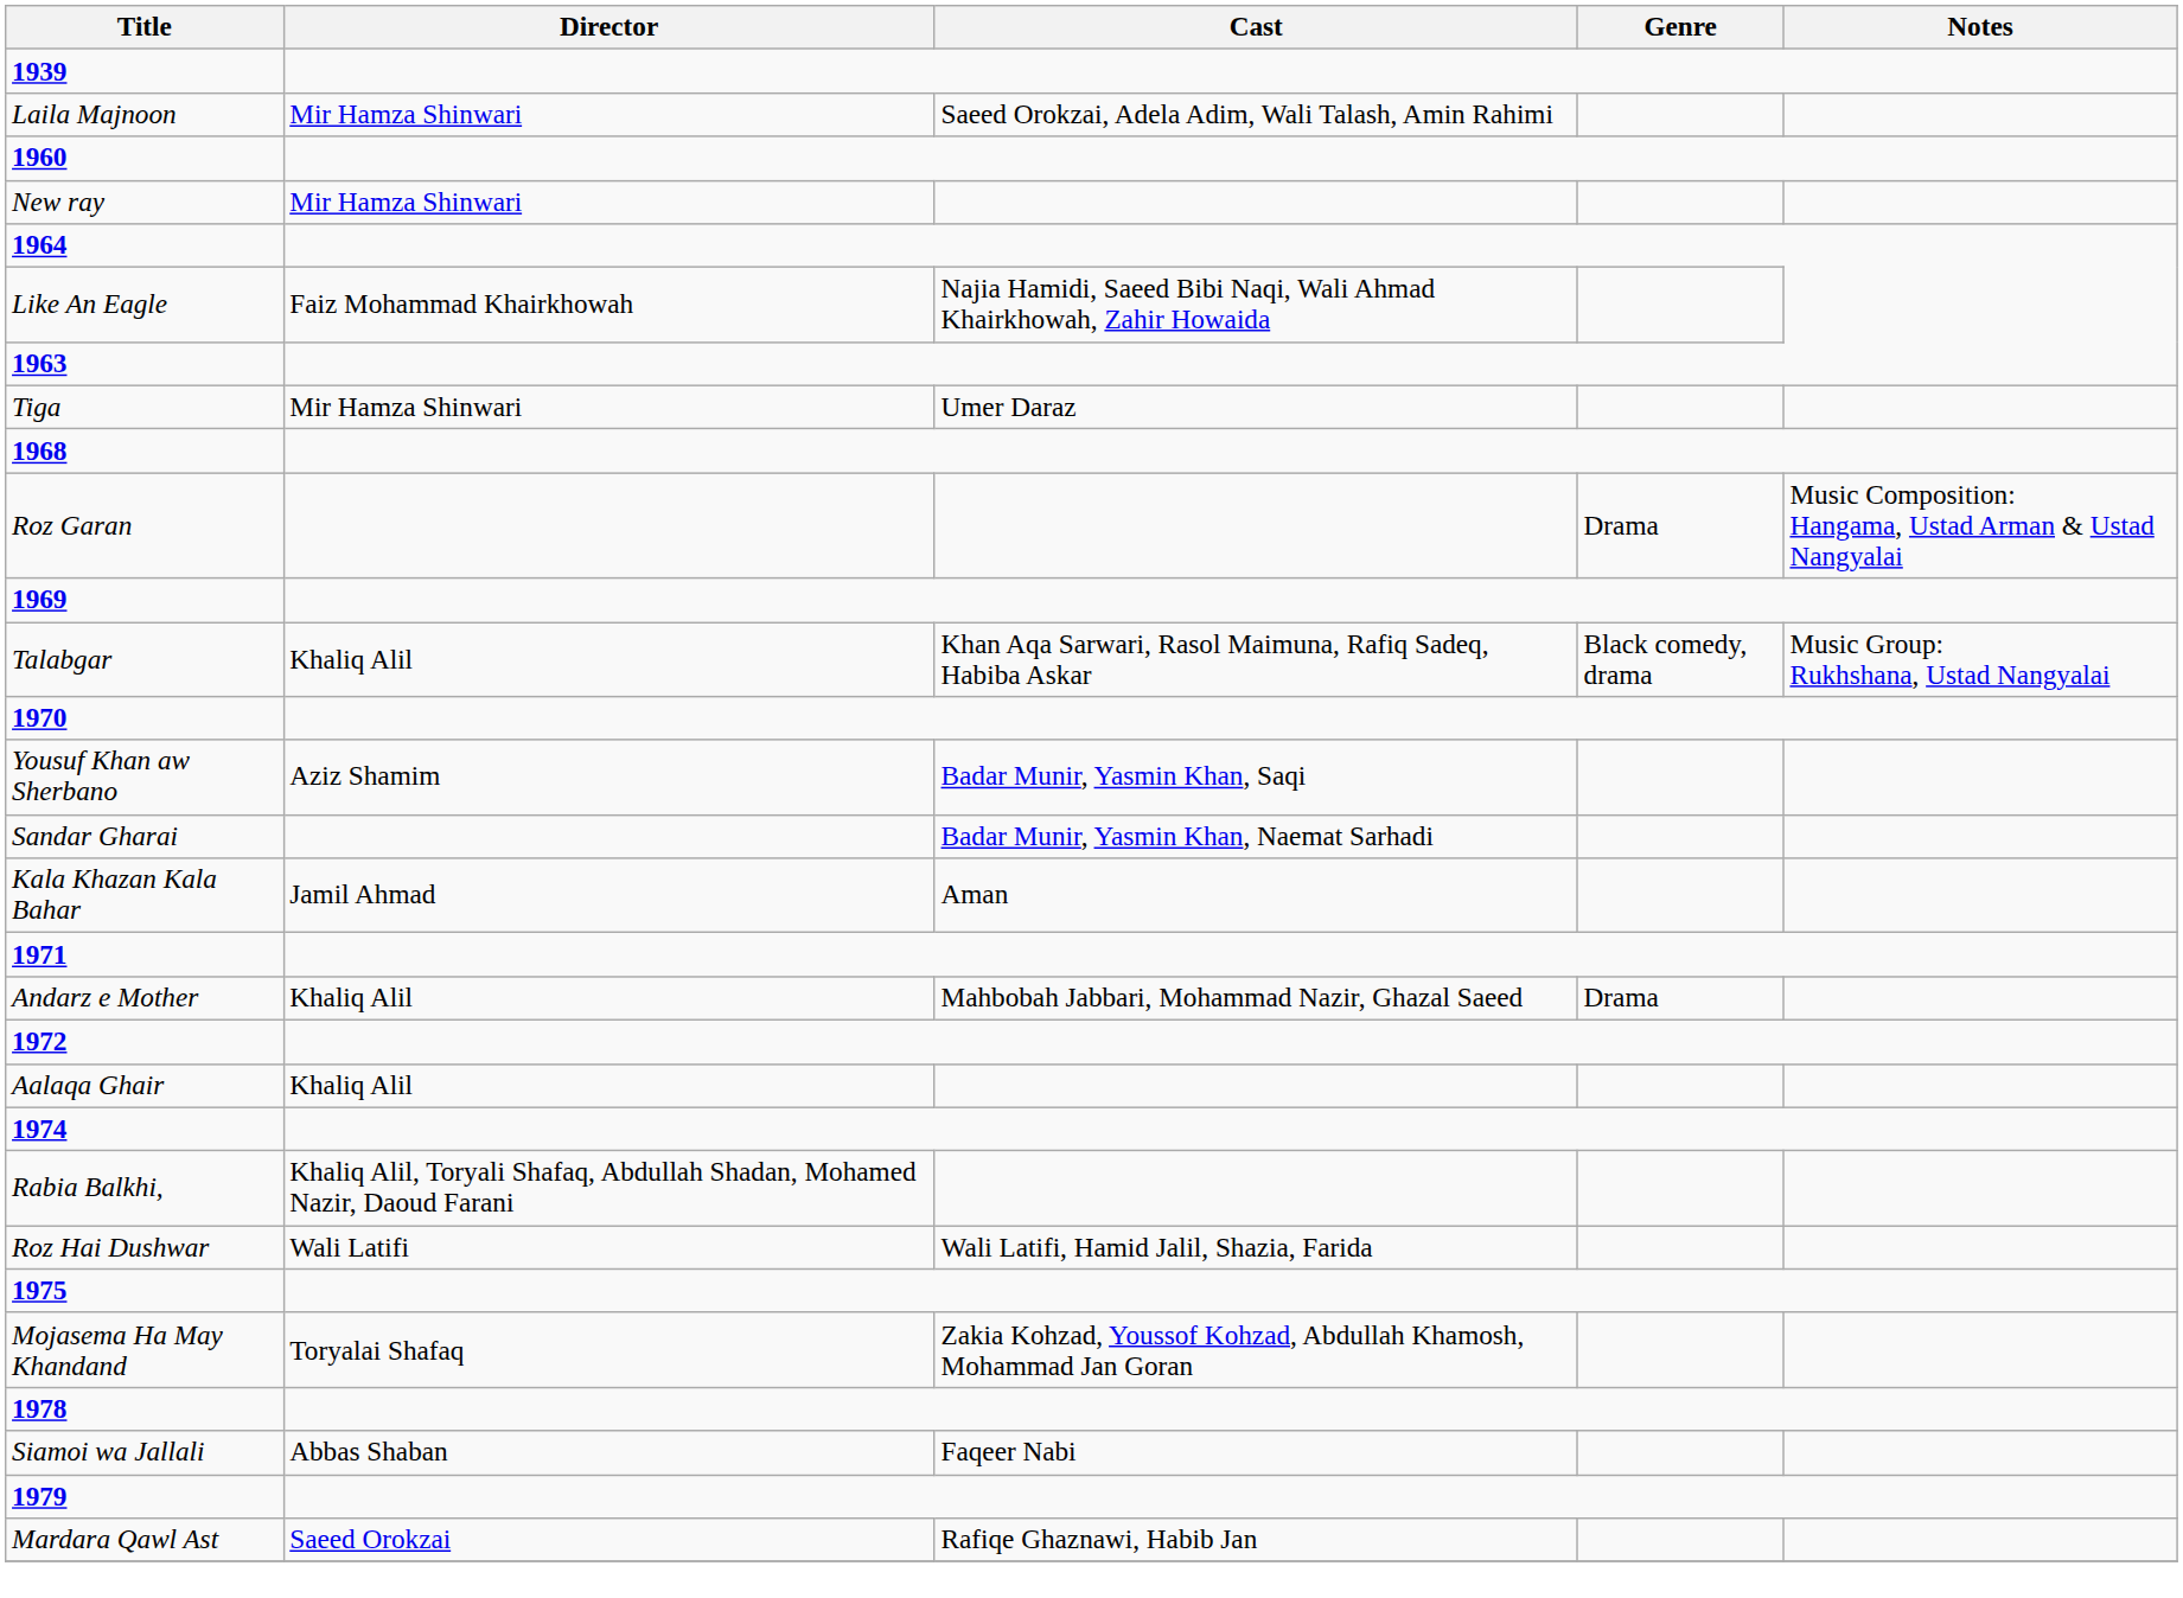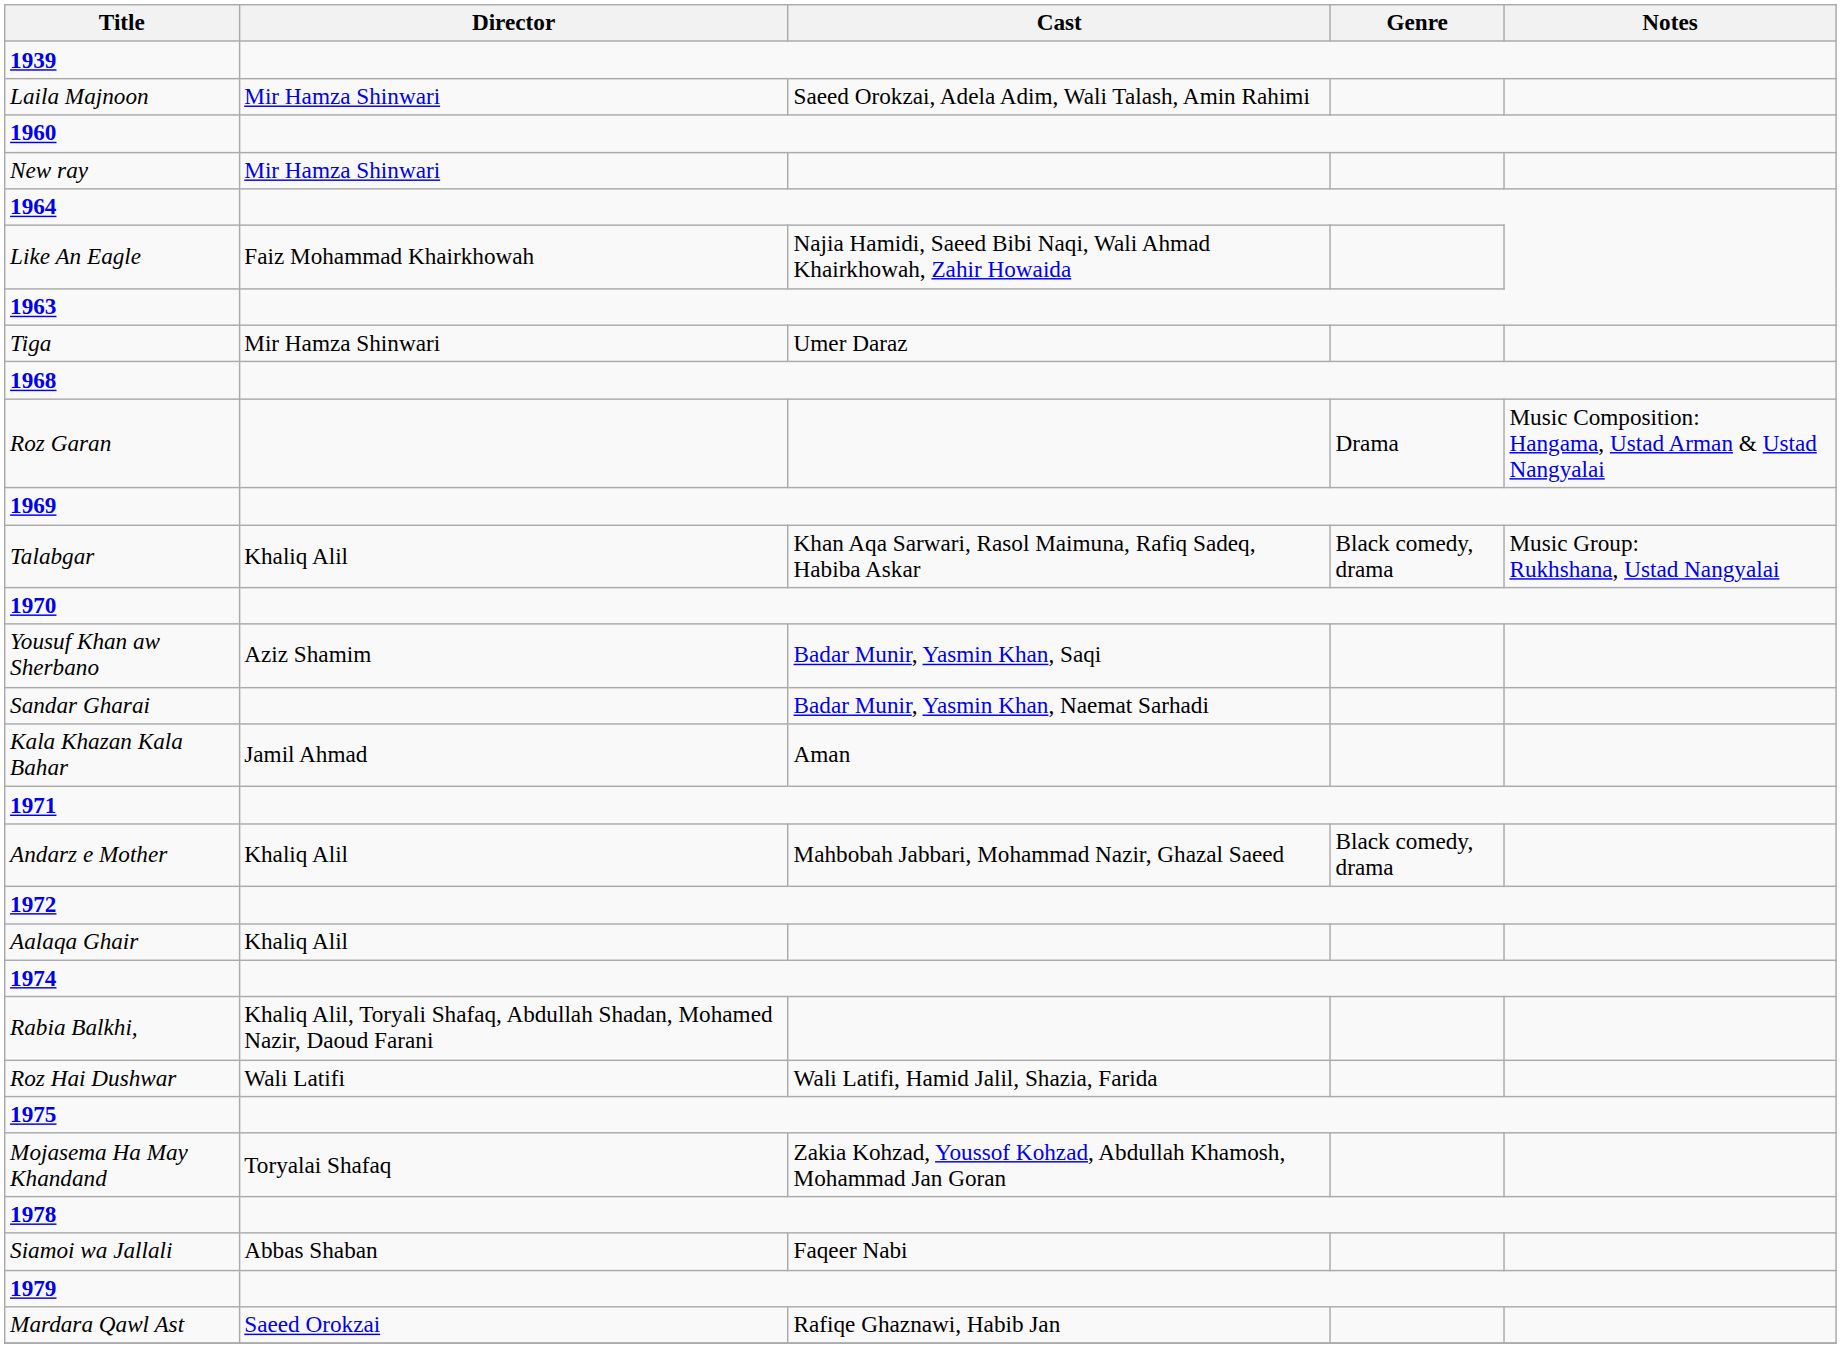 <table class="wikitable" width=100%>
 <tr>
 <th>Title</th>
 <th>Director</th>
 <th>Cast</th>
 <th>Genre</th>
 <th>Notes</th>
 </tr>
 <tr>
 <td><strong><a href='#'>1939</a></strong></td>
 </tr>
 <tr>
 <td><em>Laila Majnoon</em></td>
 <td><a href='#'>Mir Hamza Shinwari</a></td>
 <td>Saeed Orokzai, Adela Adim, Wali Talash, Amin Rahimi</td>
 <td></td>
 <td></td>
 </tr>
 <tr>
 <td><strong><a href='#'>1960</a></strong></td>
 </tr>
 <tr>
 <td><em>New ray</em></td>
 <td><a href='#'>Mir Hamza Shinwari</a></td>
 <td></td>
 <td></td>
 <td></td>
 </tr>
 <tr>
 <td><strong><a href='#'>1964</a></strong></td>
 </tr>
 <tr>
 <td><em>Like An Eagle</em></td>
 <td>Faiz Mohammad Khairkhowah</td>
 <td>Najia Hamidi, Saeed Bibi Naqi, Wali Ahmad Khairkhowah, <a href='#'>Zahir Howaida</a></td>
 <td></td>
 </tr>
 <tr>
 <td><strong><a href='#'>1963</a></strong></td>
 </tr>
 <tr>
 <td><em>Tiga</em></td>
 <td>Mir Hamza Shinwari</td>
 <td>Umer Daraz</td>
 <td></td>
 <td></td>
 </tr>
 <tr>
 <td><strong><a href='#'>1968</a></strong></td>
 </tr>
 <tr>
 <td><em>Roz Garan</em></td>
 <td></td>
 <td></td>
 <td>Drama</td>
 <td>Music Composition:<br><a href='#'>Hangama</a>, <a href='#'>Ustad Arman</a> & <a href='#'>Ustad Nangyalai</a></td>
 </tr>
 <tr>
 <td><strong><a href='#'>1969</a></strong></td>
 </tr>
 <tr>
 <td><em>Talabgar</em></td>
 <td>Khaliq Alil</td>
 <td>Khan Aqa Sarwari, Rasol Maimuna, Rafiq Sadeq, Habiba Askar</td>
 <td>Black comedy, drama</td>
 <td>Music Group:<br><a href='#'>Rukhshana</a>, <a href='#'>Ustad Nangyalai</a></td>
 </tr>
 <tr>
 <td><strong><a href='#'>1970</a></strong></td>
 </tr>
 <tr>
 <td><em>Yousuf Khan aw Sherbano</em></td>
 <td>Aziz Shamim</td>
 <td><a href='#'>Badar Munir</a>, <a href='#'>Yasmin Khan</a>, Saqi</td>
 <td></td>
 <td></td>
 </tr>
 <tr>
 <td><em>Sandar Gharai</em></td>
 <td></td>
 <td><a href='#'>Badar Munir</a>, <a href='#'>Yasmin Khan</a>, Naemat Sarhadi</td>
 <td></td>
 <td></td>
 </tr>
 <tr>
 <td><em>Kala Khazan Kala Bahar</em></td>
 <td>Jamil Ahmad</td>
 <td>Aman</td>
 <td></td>
 <td></td>
 </tr>
 <tr>
 <td><strong><a href='#'>1971</a></strong></td>
 </tr>
 <tr>
 <td><em>Andarz e Mother</em></td>
 <td>Khaliq Alil</td>
 <td>Mahbobah Jabbari, Mohammad Nazir, Ghazal Saeed</td>
-<td>Drama</td>
+<td>Black comedy, drama</td>
 <td></td>
 </tr>
 <tr>
 <td><strong><a href='#'>1972</a></strong></td>
 </tr>
 <tr>
 <td><em>Aalaqa Ghair</em></td>
 <td>Khaliq Alil</td>
 <td></td>
 <td></td>
 <td></td>
 </tr>
 <tr>
 <td><strong><a href='#'>1974</a></strong></td>
 </tr>
 <tr>
 <td><em>Rabia Balkhi,</em></td>
 <td>Khaliq Alil, Toryali Shafaq, Abdullah Shadan, Mohamed Nazir, Daoud Farani</td>
 <td></td>
 <td></td>
 <td></td>
 </tr>
 <tr>
 <td><em>Roz Hai Dushwar</em></td>
 <td>Wali Latifi</td>
 <td>Wali Latifi, Hamid Jalil, Shazia, Farida</td>
 <td></td>
 <td></td>
 </tr>
 <tr>
 <td><strong><a href='#'>1975</a></strong></td>
 </tr>
 <tr>
 <td><em>Mojasema Ha May Khandand</em></td>
 <td>Toryalai Shafaq</td>
 <td>Zakia Kohzad, <a href='#'>Youssof Kohzad</a>, Abdullah Khamosh, Mohammad Jan Goran</td>
 <td></td>
 <td></td>
 </tr>
 <tr>
 <td><strong><a href='#'>1978</a></strong></td>
 </tr>
 <tr>
 <td><em>Siamoi wa Jallali</em></td>
 <td>Abbas Shaban</td>
 <td>Faqeer Nabi</td>
 <td></td>
 <td></td>
 </tr>
 <tr>
 <td><strong><a href='#'>1979</a></strong></td>
 </tr>
 <tr>
 <td><em>Mardara Qawl Ast</em></td>
 <td><a href='#'>Saeed Orokzai</a></td>
 <td>Rafiqe Ghaznawi, Habib Jan</td>
 <td></td>
 <td></td>
 </tr>
 <tr>
 </tr>
 </table>
